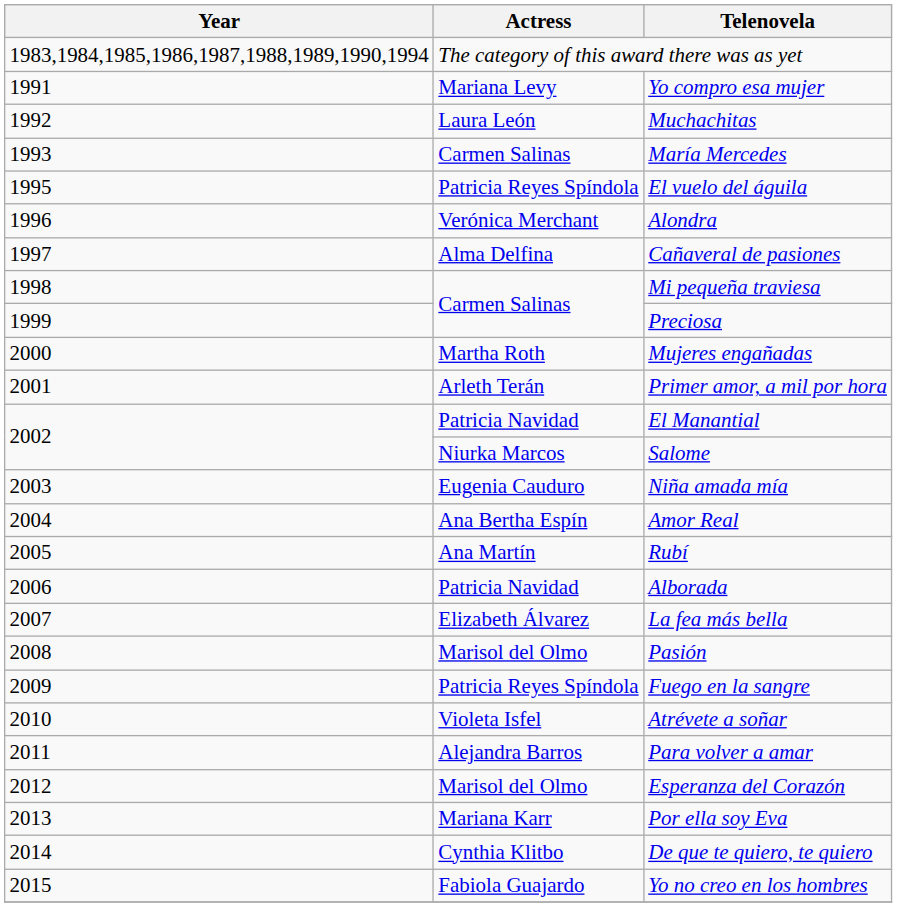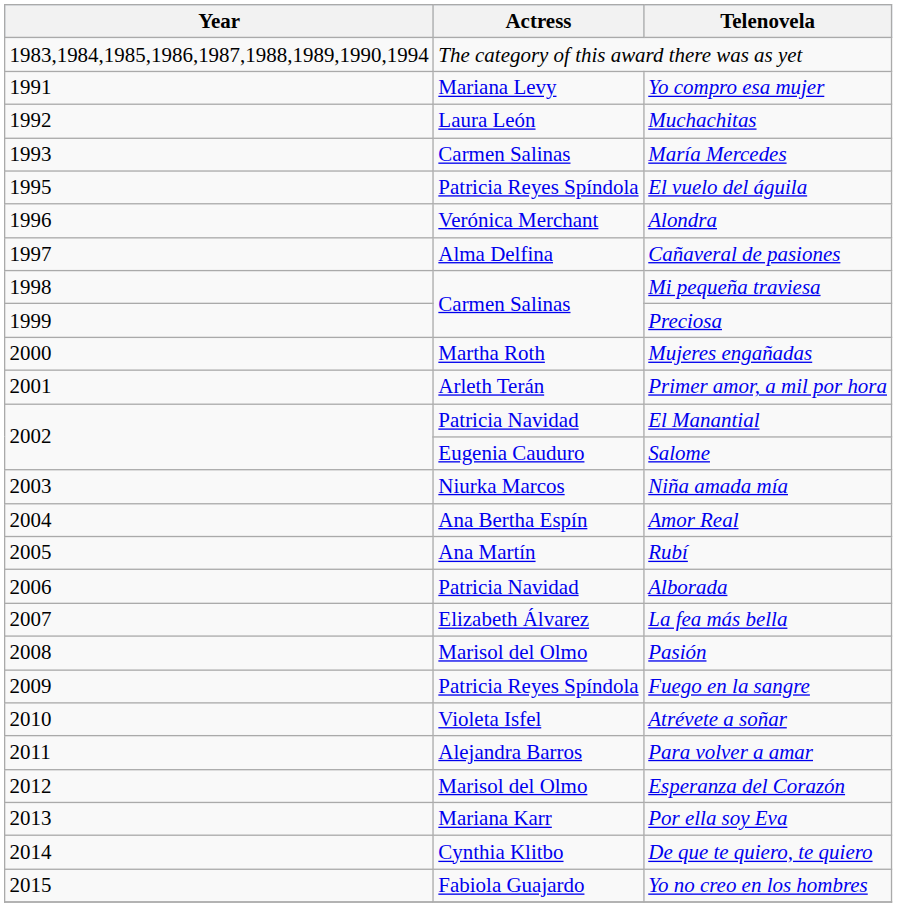 <table class="wikitable">
 <tr style="background:#b0c4de; text-align:center;">
 <th>Year</th>
 <th>Actress</th>
 <th>Telenovela</th>
 </tr>
 <tr>
 <td>1983,1984,1985,1986,1987,1988,1989,1990,1994</td>
 <td COLSPAN=3><em>The category of this award there was as yet</em></td>
 </tr>
 <tr>
 <td>1991</td>
 <td><a href='#'>Mariana Levy</a></td>
 <td><em><a href='#'>Yo compro esa mujer</a></em></td>
 </tr>
 <tr>
 <td>1992</td>
 <td><a href='#'>Laura León</a></td>
 <td><em><a href='#'>Muchachitas</a></em></td>
 </tr>
 <tr>
 <td>1993</td>
 <td><a href='#'>Carmen Salinas</a></td>
 <td><em><a href='#'>María Mercedes</a></em></td>
 </tr>
 <tr>
 <td>1995</td>
 <td><a href='#'>Patricia Reyes Spíndola</a></td>
 <td><em><a href='#'>El vuelo del águila</a></em></td>
 </tr>
 <tr>
 <td>1996</td>
 <td><a href='#'>Verónica Merchant</a></td>
 <td><em><a href='#'>Alondra</a></em></td>
 </tr>
 <tr>
 <td>1997</td>
 <td><a href='#'>Alma Delfina</a></td>
 <td><em><a href='#'>Cañaveral de pasiones</a> </em></td>
 </tr>
 <tr>
 <td>1998</td>
 <td rowspan=2><a href='#'>Carmen Salinas</a></td>
 <td><em><a href='#'>Mi pequeña traviesa</a></em></td>
 </tr>
 <tr>
 <td>1999</td>
 <td><em><a href='#'>Preciosa</a></em></td>
 </tr>
 <tr>
 <td>2000</td>
 <td><a href='#'>Martha Roth</a></td>
 <td><em><a href='#'>Mujeres engañadas</a></em></td>
 </tr>
 <tr>
 <td>2001</td>
 <td><a href='#'>Arleth Terán</a></td>
 <td><em><a href='#'>Primer amor, a mil por hora</a></em></td>
 </tr>
 <tr>
 <td rowspan=2>2002</td>
 <td><a href='#'>Patricia Navidad</a></td>
 <td><em><a href='#'>El Manantial</a></em></td>
 </tr>
 <tr>
-<td><a href='#'>Niurka Marcos</a></td>
+<td><a href='#'>Eugenia Cauduro</a></td>
 <td><em><a href='#'>Salome</a></em></td>
 </tr>
 <tr>
 <td>2003</td>
-<td><a href='#'>Eugenia Cauduro</a></td>
+<td><a href='#'>Niurka Marcos</a></td>
 <td><em><a href='#'>Niña amada mía</a></em></td>
 </tr>
 <tr>
 <td>2004</td>
 <td><a href='#'>Ana Bertha Espín</a></td>
 <td><em><a href='#'>Amor Real</a></em></td>
 </tr>
 <tr>
 <td>2005</td>
 <td><a href='#'>Ana Martín</a></td>
 <td><em><a href='#'>Rubí</a></em></td>
 </tr>
 <tr>
 <td>2006</td>
 <td><a href='#'>Patricia Navidad</a></td>
 <td><em><a href='#'>Alborada</a></em></td>
 </tr>
 <tr>
 <td>2007</td>
 <td><a href='#'>Elizabeth Álvarez</a></td>
 <td><em><a href='#'>La fea más bella</a></em></td>
 </tr>
 <tr>
 <td>2008</td>
 <td><a href='#'>Marisol del Olmo</a></td>
 <td><em><a href='#'>Pasión</a></em></td>
 </tr>
 <tr>
 <td>2009</td>
 <td><a href='#'>Patricia Reyes Spíndola</a></td>
 <td><em><a href='#'>Fuego en la sangre</a></em></td>
 </tr>
 <tr>
 <td>2010</td>
 <td><a href='#'>Violeta Isfel</a></td>
 <td><em><a href='#'>Atrévete a soñar</a></em></td>
 </tr>
 <tr>
 <td>2011</td>
 <td><a href='#'>Alejandra Barros</a></td>
 <td><em><a href='#'>Para volver a amar</a></em></td>
 </tr>
 <tr>
 <td>2012</td>
 <td><a href='#'>Marisol del Olmo</a></td>
 <td><em><a href='#'>Esperanza del Corazón</a></em></td>
 </tr>
 <tr>
 <td>2013</td>
 <td><a href='#'>Mariana Karr</a></td>
 <td><em><a href='#'>Por ella soy Eva</a></em></td>
 </tr>
 <tr>
 <td>2014</td>
 <td><a href='#'>Cynthia Klitbo</a></td>
 <td><em><a href='#'>De que te quiero, te quiero</a></em></td>
 </tr>
 <tr>
 <td>2015</td>
 <td><a href='#'>Fabiola Guajardo</a></td>
 <td><em><a href='#'>Yo no creo en los hombres</a></em></td>
 </tr>
 <tr>
 </tr>
 </table>
